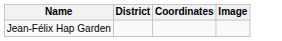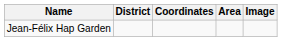 <table class="wikitable">
 <tr>
 <th>Name</th>
 <th>District</th>
 <th>Coordinates</th>
+<th>Area</th>
 <th>Image</th>
 </tr>
 <tr>
 <td>Jean-Félix Hap Garden</td>
 <td></td>
 <td></td>
 <td></td>
+<td></td>
 </tr>
 </table>
